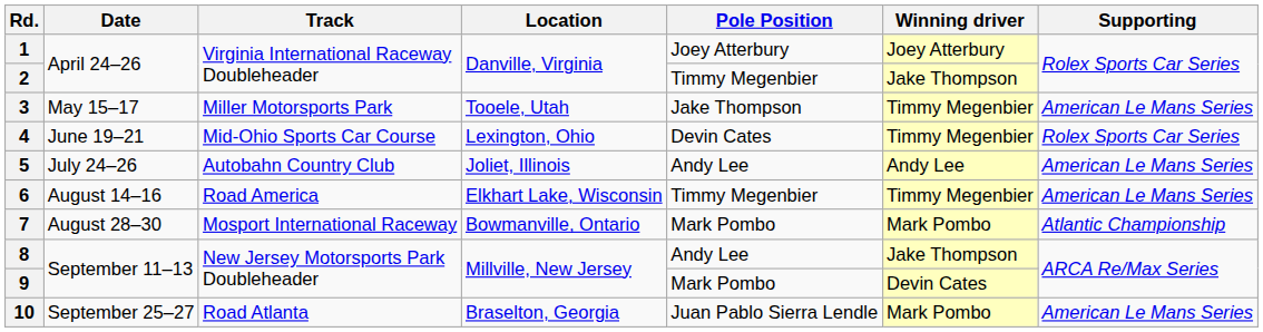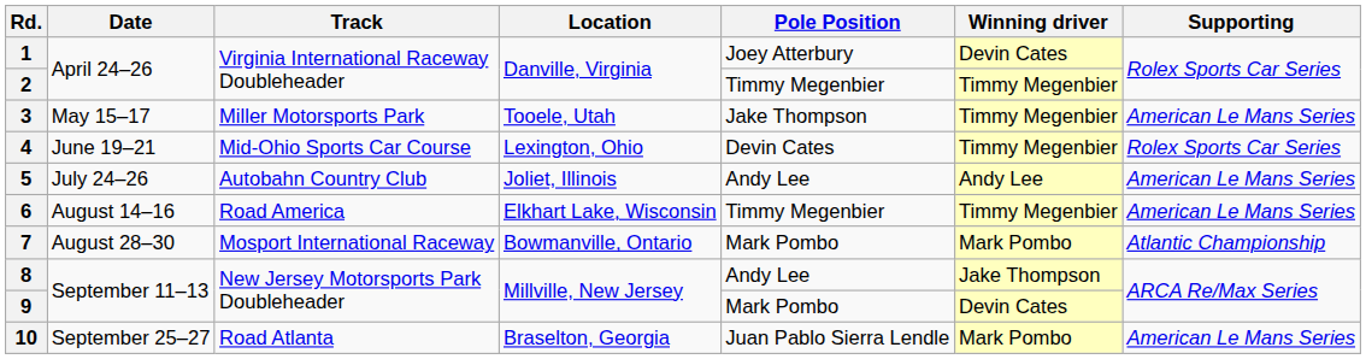 <table class="wikitable sortable" style="font-size: 95%">
 <tr>
 <th>Rd.</th>
 <th>Date</th>
 <th>Track</th>
 <th>Location</th>
 <th><a href='#'>Pole Position</a></th>
 <th>Winning driver</th>
 <th>Supporting</th>
 </tr>
 <tr>
 <th>1</th>
 <td rowspan=2>April 24–26</td>
 <td rowspan=2><a href='#'>Virginia International Raceway</a><br>Doubleheader</td>
 <td rowspan=2><a href='#'>Danville, Virginia</a></td>
 <td>Joey Atterbury</td>
-<td style="background:#FFFFBF;">Joey Atterbury</td>
+<td style="background:#ffffbf;">Devin Cates</td>
 <td rowspan=2><em><a href='#'>Rolex Sports Car Series</a></em></td>
 </tr>
 <tr>
 <th>2</th>
 <td>Timmy Megenbier</td>
-<td style="background:#ffffbf;">Jake Thompson</td>
+<td style="background:#ffffbf;">Timmy Megenbier</td>
 </tr>
 <tr>
 <th>3</th>
 <td>May 15–17</td>
 <td><a href='#'>Miller Motorsports Park</a></td>
 <td><a href='#'>Tooele, Utah</a></td>
 <td>Jake Thompson</td>
 <td style="background:#ffffbf;">Timmy Megenbier</td>
 <td><em><a href='#'>American Le Mans Series</a></em></td>
 </tr>
 <tr>
 <th>4</th>
 <td>June 19–21</td>
 <td><a href='#'>Mid-Ohio Sports Car Course</a></td>
 <td><a href='#'>Lexington, Ohio</a></td>
 <td>Devin Cates</td>
 <td style="background:#ffffbf;">Timmy Megenbier</td>
 <td><em><a href='#'>Rolex Sports Car Series</a></em></td>
 </tr>
 <tr>
 <th>5</th>
 <td>July 24–26</td>
 <td><a href='#'>Autobahn Country Club</a></td>
 <td><a href='#'>Joliet, Illinois</a></td>
 <td>Andy Lee</td>
 <td style="background:#ffffbf;">Andy Lee</td>
 <td><em><a href='#'>American Le Mans Series</a></em></td>
 </tr>
 <tr>
 <th>6</th>
 <td>August 14–16</td>
 <td><a href='#'>Road America</a></td>
 <td><a href='#'>Elkhart Lake, Wisconsin</a></td>
 <td>Timmy Megenbier</td>
 <td style="background:#ffffbf;">Timmy Megenbier</td>
 <td><em><a href='#'>American Le Mans Series</a></em></td>
 </tr>
 <tr>
 <th>7</th>
 <td>August 28–30</td>
 <td><a href='#'>Mosport International Raceway</a></td>
 <td><a href='#'>Bowmanville, Ontario</a></td>
 <td>Mark Pombo</td>
 <td style="background:#ffffbf;">Mark Pombo</td>
 <td><em><a href='#'>Atlantic Championship</a></em></td>
 </tr>
 <tr>
 <th>8</th>
 <td rowspan=2>September 11–13</td>
 <td rowspan=2><a href='#'>New Jersey Motorsports Park</a><br>Doubleheader</td>
 <td rowspan=2><a href='#'>Millville, New Jersey</a></td>
 <td>Andy Lee</td>
 <td style="background:#ffffbf;">Jake Thompson</td>
 <td rowspan=2><em><a href='#'>ARCA Re/Max Series</a></em></td>
 </tr>
 <tr>
 <th>9</th>
 <td>Mark Pombo</td>
 <td style="background:#ffffbf;">Devin Cates</td>
 </tr>
 <tr>
 <th>10</th>
 <td>September 25–27</td>
 <td><a href='#'>Road Atlanta</a></td>
 <td><a href='#'>Braselton, Georgia</a></td>
 <td>Juan Pablo Sierra Lendle</td>
 <td style="background:#ffffbf;">Mark Pombo</td>
 <td><em><a href='#'>American Le Mans Series</a></em></td>
 </tr>
 </table>
